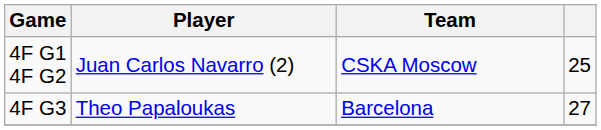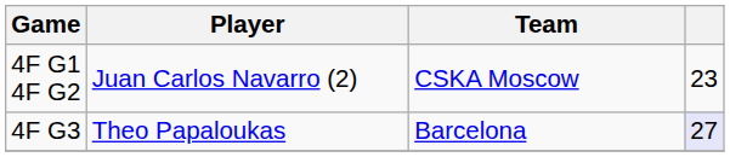 <table class="wikitable sortable" style="text-align: center;">
 <tr>
 <th>Game</th>
 <th style="width:200px;">Player</th>
 <th style="width:170px;">Team</th>
 <th></th>
 </tr>
 <tr>
 <td>4F G1<br>4F G2</td>
 <td align="left"> <a href='#'>Juan Carlos Navarro</a> (2)</td>
 <td align="left"> <a href='#'>CSKA Moscow</a></td>
-<td>25</td>
+<td>23</td>
 </tr>
 <tr>
 <td>4F G3</td>
 <td align="left"> <a href='#'>Theo Papaloukas</a></td>
 <td align="left"> <a href='#'>Barcelona</a></td>
-<td>27</td>
+<td style="background: lavender;">27</td>
 </tr>
 <tr>
 </tr>
 </table>
